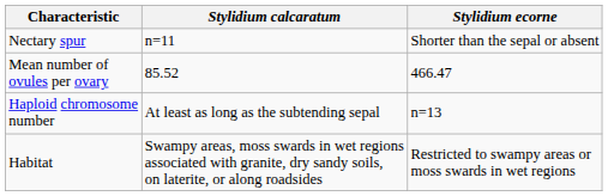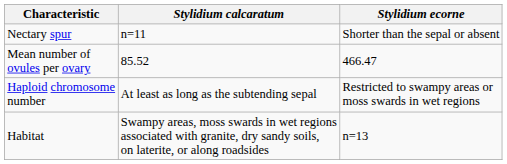 <table class="wikitable" text-align: left;">
 <tr>
 <th>Characteristic</th>
 <th><em>Stylidium calcaratum</em></th>
 <th><em>Stylidium ecorne</em></th>
 </tr>
 <tr>
 <td>Nectary <a href='#'>spur</a></td>
 <td>n=11</td>
 <td>Shorter than the sepal or absent</td>
 </tr>
 <tr>
 <td>Mean number of<br><a href='#'>ovules</a> per <a href='#'>ovary</a></td>
 <td>85.52</td>
 <td>466.47</td>
 </tr>
 <tr>
 <td><a href='#'>Haploid</a> <a href='#'>chromosome</a><br>number</td>
 <td>At least as long as the subtending sepal</td>
-<td>n=13</td>
+<td>Restricted to swampy areas or<br>moss swards in wet regions</td>
 </tr>
 <tr>
 <td>Habitat</td>
 <td>Swampy areas, moss swards in wet regions<br>associated with granite, dry sandy soils,<br>on laterite, or along roadsides</td>
-<td>Restricted to swampy areas or<br>moss swards in wet regions</td>
+<td>n=13</td>
 </tr>
 </table>
